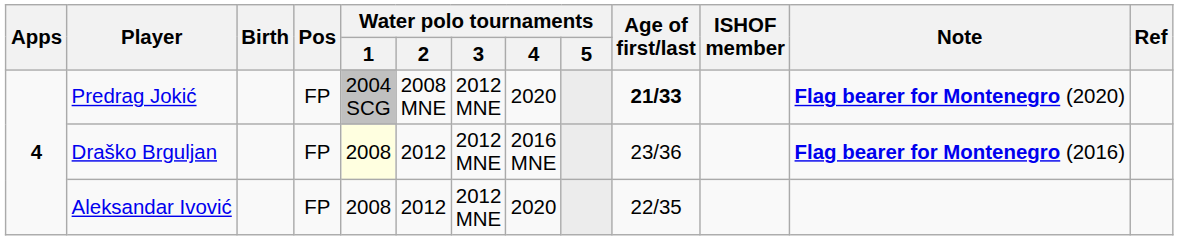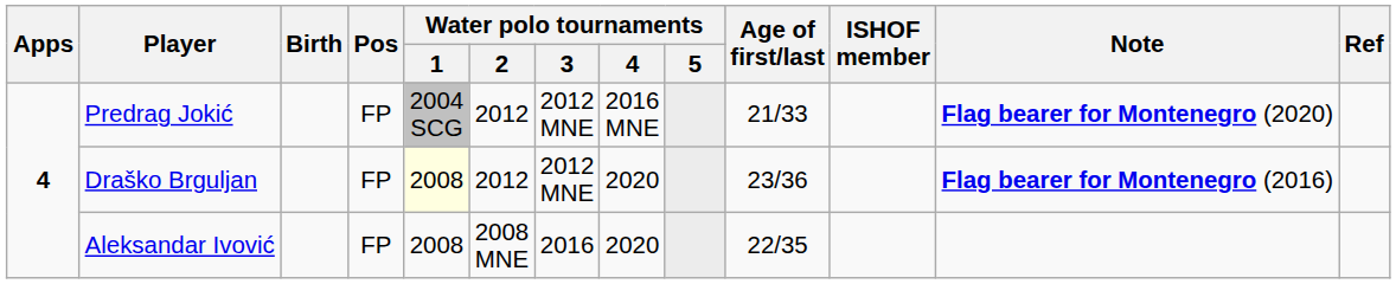 <table class="wikitable sortable" style="text-align: center; font-size: 90%; margin-left: 1em;">
 <tr>
 <th rowspan="2">Apps</th>
 <th rowspan="2">Player</th>
 <th rowspan="2">Birth</th>
 <th rowspan="2">Pos</th>
 <th colspan="5">Water polo tournaments</th>
 <th rowspan="2">Age of<br>first/last</th>
 <th rowspan="2">ISHOF<br>member</th>
 <th rowspan="2">Note</th>
 <th rowspan="2" class="unsortable">Ref</th>
 </tr>
 <tr>
 <th>1</th>
 <th style="width: 2em;" class="unsortable">2</th>
 <th style="width: 2em;" class="unsortable">3</th>
 <th style="width: 2em;" class="unsortable">4</th>
 <th style="width: 2em;" class="unsortable">5</th>
 </tr>
 <tr>
 <td rowspan="3"><strong>4</strong></td>
 <td style="text-align: left;" data-sort-value="Jokić, Predrag"><a href='#'>Predrag Jokić</a></td>
 <td></td>
 <td>FP</td>
 <td style="background-color: silver;">2004<br>SCG</td>
-<td>2008<br>MNE</td>
+<td>2012</td>
 <td>2012<br>MNE</td>
-<td>2020</td>
+<td>2016<br>MNE</td>
 <td style="background-color: #ececec;"></td>
-<td><strong>21/33</strong></td>
+<td>21/33</td>
 <td></td>
 <td style="text-align: left;"><strong><a href='#'>Flag bearer for Montenegro</a></strong> (2020)</td>
 <td></td>
 </tr>
 <tr>
 <td style="text-align: left;" data-sort-value="Brguljan, Draško"><a href='#'>Draško Brguljan</a></td>
 <td></td>
 <td>FP</td>
 <td style="background: lightyellow;">2008</td>
 <td>2012</td>
 <td>2012<br>MNE</td>
-<td>2016<br>MNE</td>
+<td>2020</td>
 <td style="background-color: #ececec;"></td>
 <td>23/36</td>
 <td></td>
 <td style="text-align: left;"><strong><a href='#'>Flag bearer for Montenegro</a></strong> (2016)</td>
 <td></td>
 </tr>
 <tr>
 <td style="text-align: left;" data-sort-value="Ivović, Aleksandar"><a href='#'>Aleksandar Ivović</a></td>
 <td></td>
 <td>FP</td>
 <td>2008</td>
-<td>2012</td>
-<td>2012<br>MNE</td>
+<td>2008<br>MNE</td>
+<td>2016</td>
 <td>2020</td>
 <td style="background-color: #ececec;"></td>
 <td>22/35</td>
 <td></td>
 <td style="text-align: left;"></td>
 <td></td>
 </tr>
 </table>
